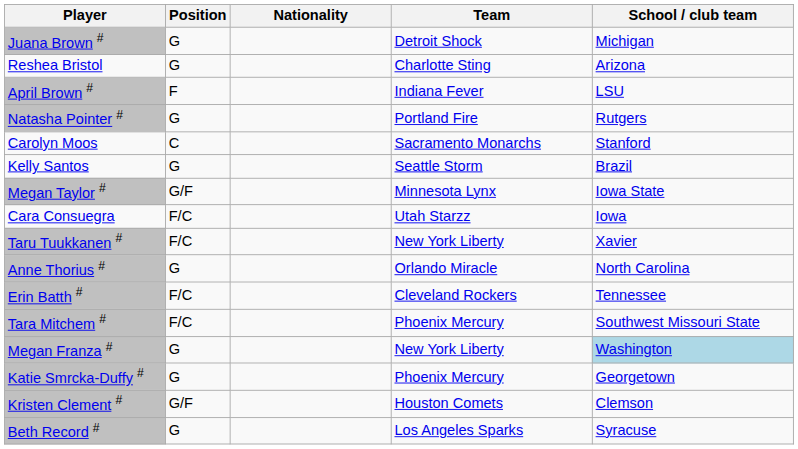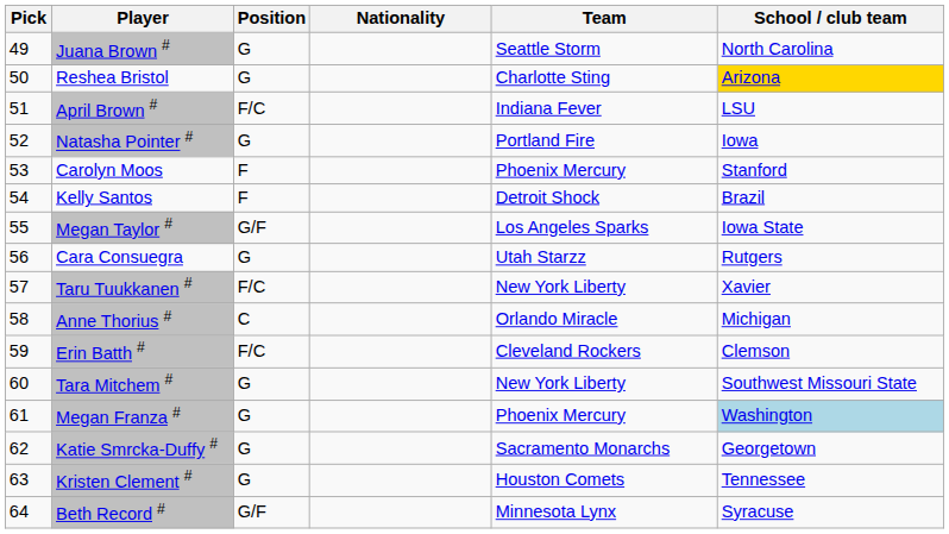 <table class="wikitable sortable">
 <tr>
+<th style="width:5%;">Pick</th>
 <th style="width:20%;">Player</th>
 <th style="width:5%;">Position</th>
 <th style="width:20%;">Nationality</th>
 <th style="width:25%;">Team</th>
 <th style="width:25%;">School / club team</th>
 </tr>
 <tr>
+<td>49</td>
 <td bgcolor=#C0C0C0><a href='#'>Juana Brown</a> <sup>#</sup></td>
 <td>G</td>
 <td></td>
-<td><a href='#'>Detroit Shock</a></td>
-<td><a href='#'>Michigan</a></td>
+<td><a href='#'>Seattle Storm</a></td>
+<td><a href='#'>North Carolina</a></td>
 </tr>
 <tr>
+<td>50</td>
 <td><a href='#'>Reshea Bristol</a></td>
 <td>G</td>
 <td></td>
 <td><a href='#'>Charlotte Sting</a></td>
-<td><a href='#'>Arizona</a></td>
+<td style="background: gold;"><a href='#'>Arizona</a></td>
 </tr>
 <tr>
+<td>51</td>
 <td bgcolor=#C0C0C0><a href='#'>April Brown</a> <sup>#</sup></td>
-<td>F</td>
+<td>F/C</td>
 <td></td>
 <td><a href='#'>Indiana Fever</a></td>
 <td><a href='#'>LSU</a></td>
 </tr>
 <tr>
+<td>52</td>
 <td bgcolor=#C0C0C0><a href='#'>Natasha Pointer</a> <sup>#</sup></td>
 <td>G</td>
 <td></td>
 <td><a href='#'>Portland Fire</a></td>
+<td><a href='#'>Iowa</a></td>
+</tr>
+<tr>
+<td>53</td>
+<td><a href='#'>Carolyn Moos</a></td>
+<td>F</td>
+<td></td>
+<td><a href='#'>Phoenix Mercury</a> </td>
+<td><a href='#'>Stanford</a></td>
+</tr>
+<tr>
+<td>54</td>
+<td><a href='#'>Kelly Santos</a></td>
+<td>F</td>
+<td></td>
+<td><a href='#'>Detroit Shock</a></td>
+<td><a href='#'>Brazil</a></td>
+</tr>
+<tr>
+<td>55</td>
+<td bgcolor=#C0C0C0><a href='#'>Megan Taylor</a> <sup>#</sup></td>
+<td>G/F</td>
+<td></td>
+<td><a href='#'>Los Angeles Sparks</a></td>
+<td><a href='#'>Iowa State</a></td>
+</tr>
+<tr>
+<td>56</td>
+<td><a href='#'>Cara Consuegra</a></td>
+<td>G</td>
+<td></td>
+<td><a href='#'>Utah Starzz</a></td>
 <td><a href='#'>Rutgers</a></td>
 </tr>
 <tr>
-<td><a href='#'>Carolyn Moos</a></td>
-<td>C</td>
-<td></td>
-<td><a href='#'>Sacramento Monarchs</a></td>
-<td><a href='#'>Stanford</a></td>
-</tr>
-<tr>
-<td><a href='#'>Kelly Santos</a></td>
-<td>G</td>
-<td></td>
-<td><a href='#'>Seattle Storm</a></td>
-<td><a href='#'>Brazil</a></td>
-</tr>
-<tr>
-<td bgcolor=#C0C0C0><a href='#'>Megan Taylor</a> <sup>#</sup></td>
-<td>G/F</td>
-<td></td>
-<td><a href='#'>Minnesota Lynx</a></td>
-<td><a href='#'>Iowa State</a></td>
-</tr>
-<tr>
-<td><a href='#'>Cara Consuegra</a></td>
-<td>F/C</td>
-<td></td>
-<td><a href='#'>Utah Starzz</a></td>
-<td><a href='#'>Iowa</a></td>
-</tr>
-<tr>
+<td>57</td>
 <td bgcolor=#C0C0C0><a href='#'>Taru Tuukkanen</a> <sup>#</sup></td>
 <td>F/C</td>
 <td></td>
 <td><a href='#'>New York Liberty</a> </td>
 <td><a href='#'>Xavier</a></td>
 </tr>
 <tr>
+<td>58</td>
 <td bgcolor=#C0C0C0><a href='#'>Anne Thorius</a> <sup>#</sup></td>
-<td>G</td>
+<td>C</td>
 <td></td>
 <td><a href='#'>Orlando Miracle</a></td>
-<td><a href='#'>North Carolina</a></td>
+<td><a href='#'>Michigan</a></td>
 </tr>
 <tr>
+<td>59</td>
 <td bgcolor=#C0C0C0><a href='#'>Erin Batth</a> <sup>#</sup></td>
 <td>F/C</td>
 <td></td>
 <td><a href='#'>Cleveland Rockers</a></td>
+<td><a href='#'>Clemson</a></td>
+</tr>
+<tr>
+<td>60</td>
+<td bgcolor=#C0C0C0><a href='#'>Tara Mitchem</a> <sup>#</sup></td>
+<td>G</td>
+<td></td>
+<td><a href='#'>New York Liberty</a></td>
+<td><a href='#'>Southwest Missouri State</a></td>
+</tr>
+<tr>
+<td>61</td>
+<td bgcolor=#C0C0C0><a href='#'>Megan Franza</a> <sup>#</sup></td>
+<td>G</td>
+<td></td>
+<td><a href='#'>Phoenix Mercury</a></td>
+<td style="background: lightblue;"><a href='#'>Washington</a></td>
+</tr>
+<tr>
+<td>62</td>
+<td bgcolor=#C0C0C0><a href='#'>Katie Smrcka-Duffy</a> <sup>#</sup></td>
+<td>G</td>
+<td></td>
+<td><a href='#'>Sacramento Monarchs</a></td>
+<td><a href='#'>Georgetown</a></td>
+</tr>
+<tr>
+<td>63</td>
+<td bgcolor=#C0C0C0><a href='#'>Kristen Clement</a> <sup>#</sup></td>
+<td>G</td>
+<td></td>
+<td><a href='#'>Houston Comets</a></td>
 <td><a href='#'>Tennessee</a></td>
 </tr>
 <tr>
-<td bgcolor=#C0C0C0><a href='#'>Tara Mitchem</a> <sup>#</sup></td>
-<td>F/C</td>
-<td></td>
-<td><a href='#'>Phoenix Mercury</a></td>
-<td><a href='#'>Southwest Missouri State</a></td>
-</tr>
-<tr>
-<td bgcolor=#C0C0C0><a href='#'>Megan Franza</a> <sup>#</sup></td>
-<td>G</td>
-<td></td>
-<td><a href='#'>New York Liberty</a></td>
-<td style="background: lightblue;"><a href='#'>Washington</a></td>
-</tr>
-<tr>
-<td bgcolor=#C0C0C0><a href='#'>Katie Smrcka-Duffy</a> <sup>#</sup></td>
-<td>G</td>
-<td></td>
-<td><a href='#'>Phoenix Mercury</a> </td>
-<td><a href='#'>Georgetown</a></td>
-</tr>
-<tr>
-<td bgcolor=#C0C0C0><a href='#'>Kristen Clement</a> <sup>#</sup></td>
+<td>64</td>
+<td bgcolor=#C0C0C0><a href='#'>Beth Record</a> <sup>#</sup></td>
 <td>G/F</td>
 <td></td>
-<td><a href='#'>Houston Comets</a></td>
-<td><a href='#'>Clemson</a></td>
-</tr>
-<tr>
-<td bgcolor=#C0C0C0><a href='#'>Beth Record</a> <sup>#</sup></td>
-<td>G</td>
-<td></td>
-<td><a href='#'>Los Angeles Sparks</a></td>
+<td><a href='#'>Minnesota Lynx</a></td>
 <td><a href='#'>Syracuse</a></td>
 </tr>
 </table>
